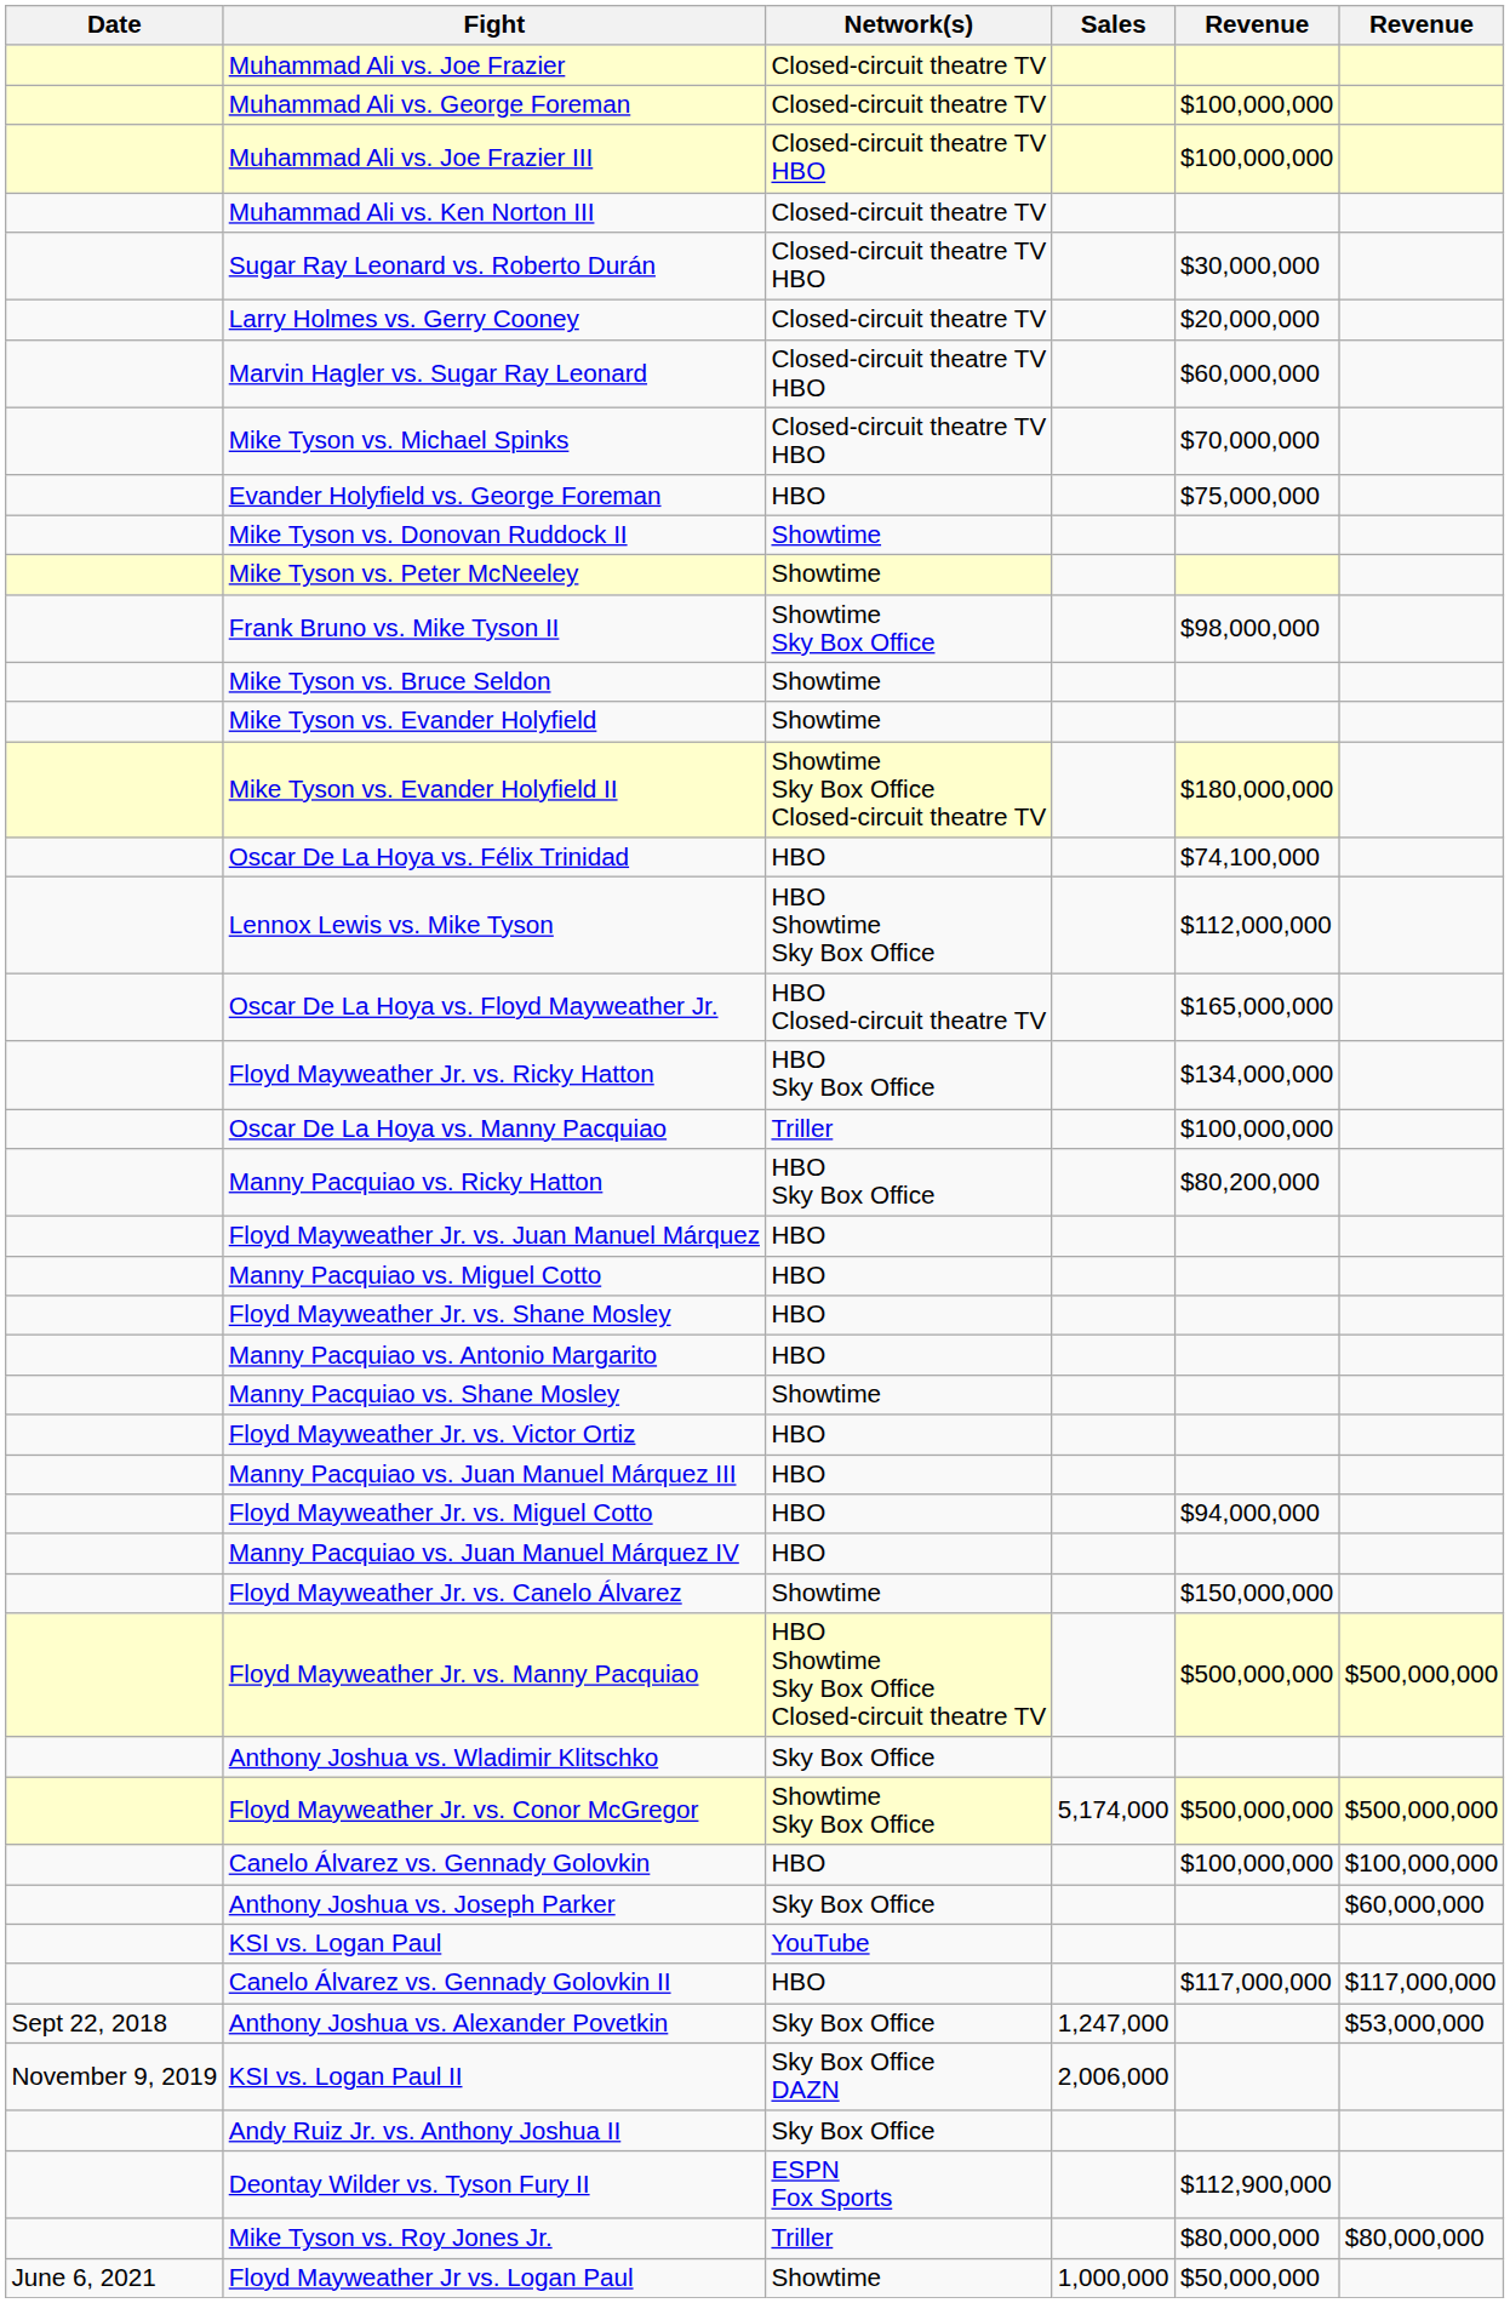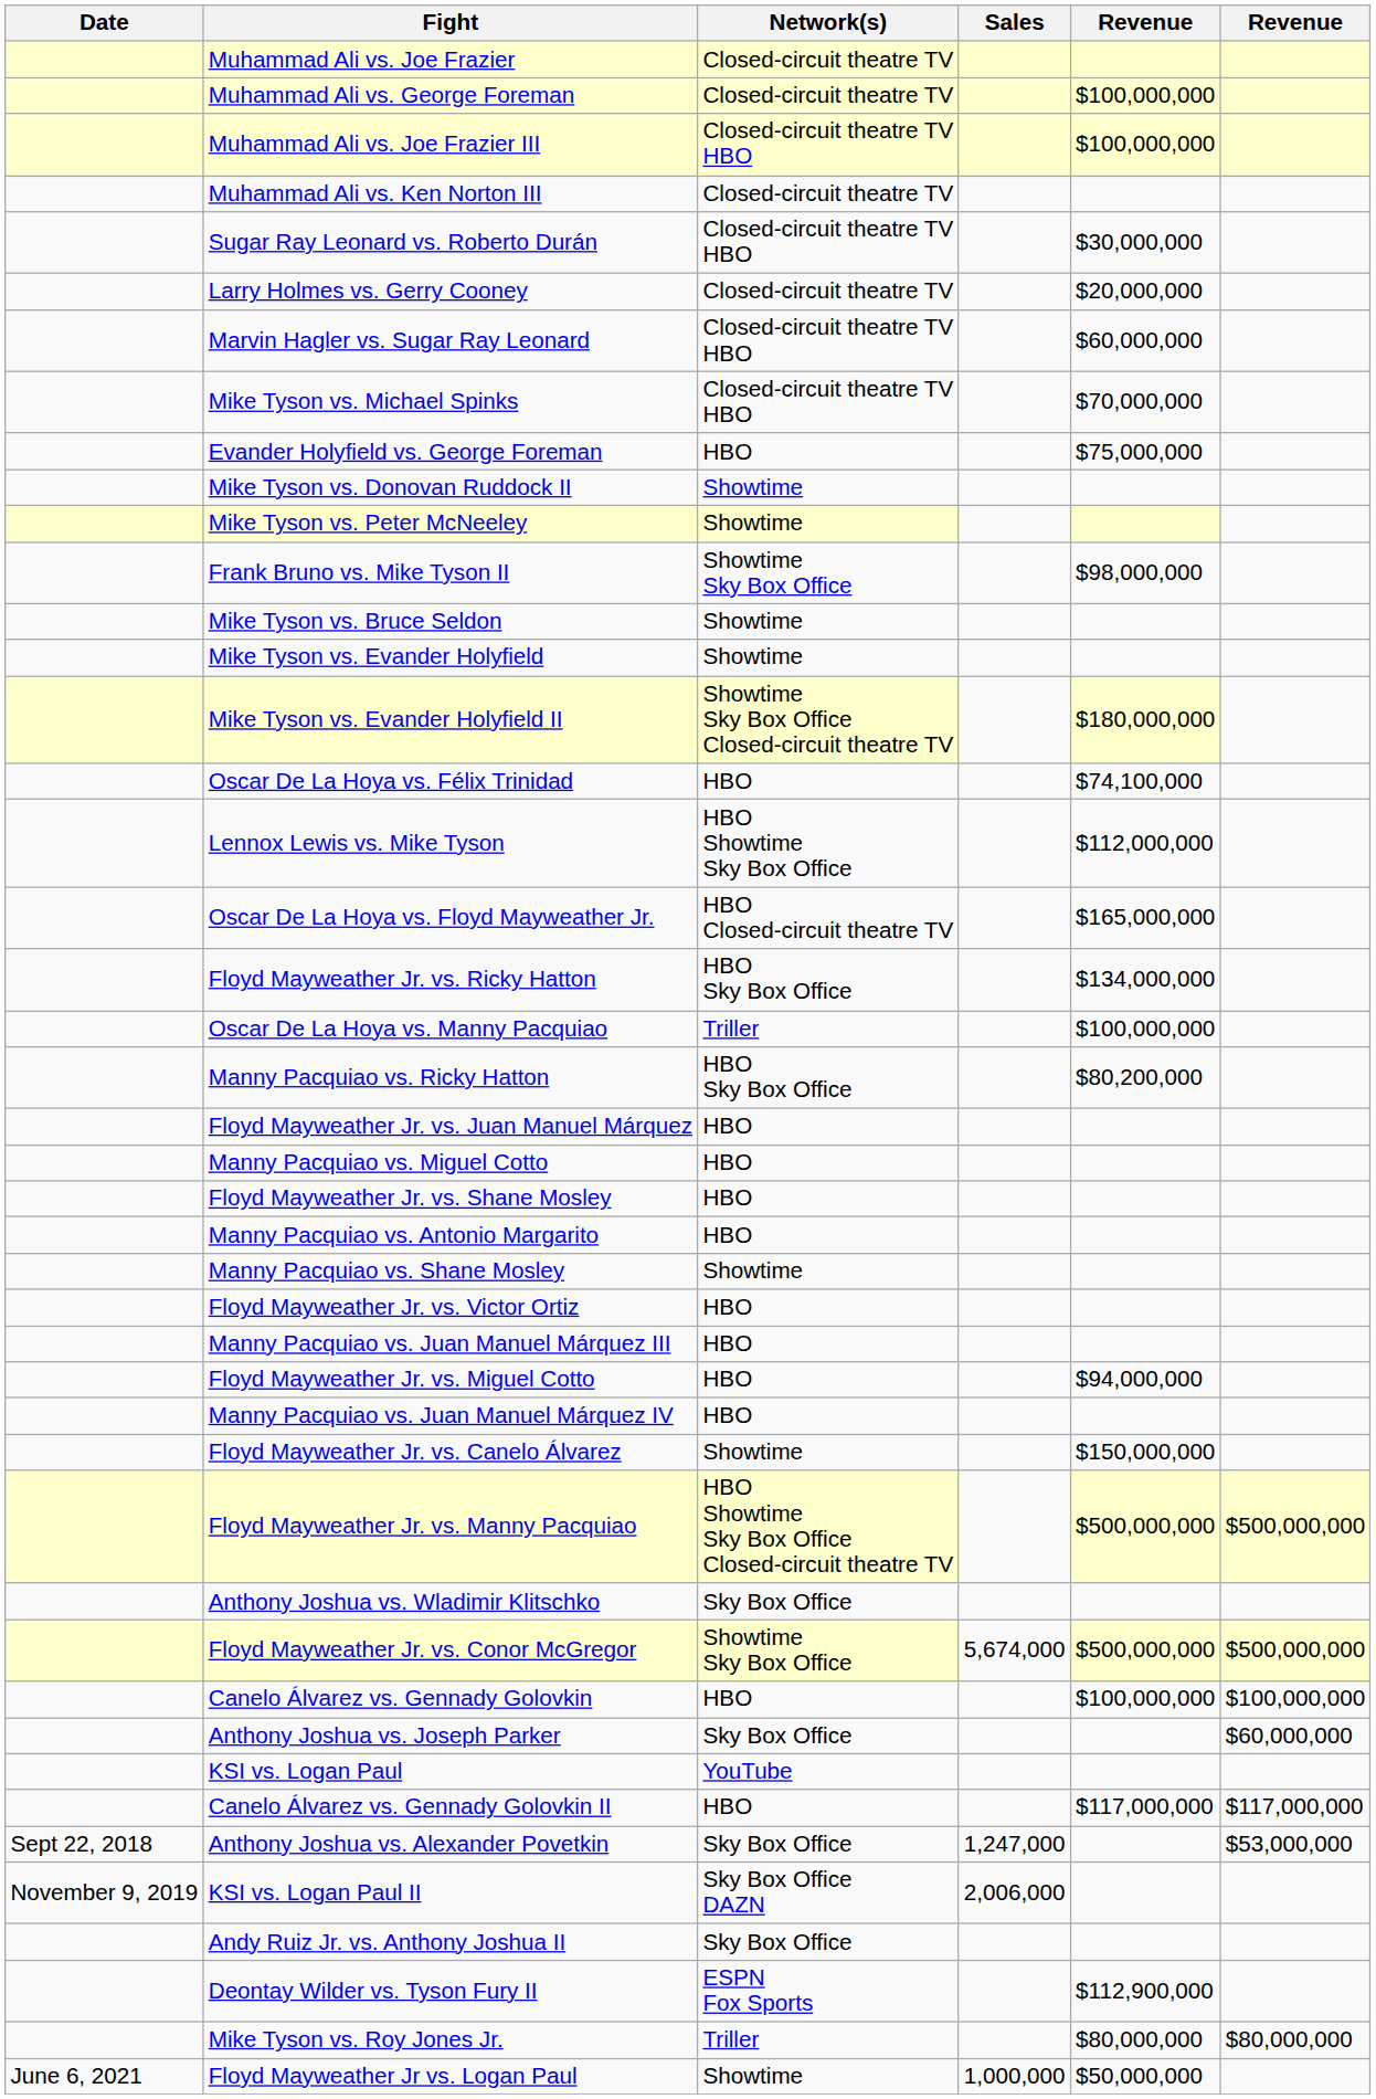 <table class="wikitable sortable">
 <tr>
 <th>Date</th>
 <th>Fight</th>
 <th>Network(s)</th>
 <th>Sales</th>
 <th>Revenue </th>
 <th>Revenue </th>
 </tr>
 <tr style="background:#ffc;">
 <td></td>
 <td><a href='#'>Muhammad Ali vs. Joe Frazier</a></td>
 <td>Closed-circuit theatre TV</td>
 <td></td>
 <td></td>
 <td></td>
 </tr>
 <tr style="background:#ffc;">
 <td></td>
 <td><a href='#'>Muhammad Ali vs. George Foreman</a></td>
 <td>Closed-circuit theatre TV</td>
 <td></td>
 <td>$100,000,000</td>
 <td></td>
 </tr>
 <tr style="background:#ffc;">
 <td></td>
 <td><a href='#'>Muhammad Ali vs. Joe Frazier III</a></td>
 <td>Closed-circuit theatre TV<br><a href='#'>HBO</a></td>
 <td></td>
 <td>$100,000,000</td>
 <td></td>
 </tr>
 <tr>
 <td></td>
 <td><a href='#'>Muhammad Ali vs. Ken Norton III</a></td>
 <td>Closed-circuit theatre TV</td>
 <td></td>
 <td></td>
 <td></td>
 </tr>
 <tr>
 <td></td>
 <td><a href='#'>Sugar Ray Leonard vs. Roberto Durán</a></td>
 <td>Closed-circuit theatre TV<br>HBO</td>
 <td></td>
 <td>$30,000,000</td>
 <td></td>
 </tr>
 <tr>
 <td></td>
 <td><a href='#'>Larry Holmes vs. Gerry Cooney</a></td>
 <td>Closed-circuit theatre TV</td>
 <td></td>
 <td>$20,000,000</td>
 <td></td>
 </tr>
 <tr>
 <td></td>
 <td><a href='#'>Marvin Hagler vs. Sugar Ray Leonard</a></td>
 <td>Closed-circuit theatre TV<br>HBO</td>
 <td></td>
 <td>$60,000,000</td>
 <td></td>
 </tr>
 <tr>
 <td></td>
 <td><a href='#'>Mike Tyson vs. Michael Spinks</a></td>
 <td>Closed-circuit theatre TV<br>HBO</td>
 <td></td>
 <td>$70,000,000</td>
 <td></td>
 </tr>
 <tr>
 <td></td>
 <td><a href='#'>Evander Holyfield vs. George Foreman</a></td>
 <td>HBO</td>
 <td></td>
 <td>$75,000,000</td>
 <td></td>
 </tr>
 <tr>
 <td></td>
 <td><a href='#'>Mike Tyson vs. Donovan Ruddock II</a></td>
 <td><a href='#'>Showtime</a></td>
 <td></td>
 <td></td>
 <td></td>
 </tr>
 <tr>
 <td style="background:#ffc;"></td>
 <td style="background:#ffc;"><a href='#'>Mike Tyson vs. Peter McNeeley</a></td>
 <td style="background:#ffc;">Showtime</td>
 <td></td>
 <td style="background:#ffc;"></td>
 <td></td>
 </tr>
 <tr>
 <td></td>
 <td><a href='#'>Frank Bruno vs. Mike Tyson II</a></td>
 <td>Showtime<br><a href='#'>Sky Box Office</a></td>
 <td></td>
 <td>$98,000,000</td>
 <td></td>
 </tr>
 <tr>
 <td></td>
 <td><a href='#'>Mike Tyson vs. Bruce Seldon</a></td>
 <td>Showtime</td>
 <td></td>
 <td></td>
 <td></td>
 </tr>
 <tr>
 <td></td>
 <td><a href='#'>Mike Tyson vs. Evander Holyfield</a></td>
 <td>Showtime</td>
 <td></td>
 <td></td>
 <td></td>
 </tr>
 <tr>
 <td style="background:#ffc;"></td>
 <td style="background:#ffc;"><a href='#'>Mike Tyson vs. Evander Holyfield II</a></td>
 <td style="background:#ffc;">Showtime<br>Sky Box Office<br>Closed-circuit theatre TV</td>
 <td></td>
 <td style="background:#ffc;">$180,000,000</td>
 <td></td>
 </tr>
 <tr>
 <td></td>
 <td><a href='#'>Oscar De La Hoya vs. Félix Trinidad</a></td>
 <td>HBO</td>
 <td></td>
 <td>$74,100,000</td>
 <td></td>
 </tr>
 <tr>
 <td></td>
 <td><a href='#'>Lennox Lewis vs. Mike Tyson</a></td>
 <td>HBO<br>Showtime<br>Sky Box Office</td>
 <td></td>
 <td>$112,000,000</td>
 <td></td>
 </tr>
 <tr>
 <td></td>
 <td><a href='#'>Oscar De La Hoya vs. Floyd Mayweather Jr.</a></td>
 <td>HBO<br>Closed-circuit theatre TV</td>
 <td></td>
 <td>$165,000,000</td>
 <td></td>
 </tr>
 <tr>
 <td></td>
 <td><a href='#'>Floyd Mayweather Jr. vs. Ricky Hatton</a></td>
 <td>HBO<br>Sky Box Office</td>
 <td></td>
 <td>$134,000,000</td>
 <td></td>
 </tr>
 <tr>
 <td></td>
 <td><a href='#'>Oscar De La Hoya vs. Manny Pacquiao</a></td>
 <td><a href='#'>Triller</a></td>
 <td></td>
 <td>$100,000,000</td>
 <td></td>
 </tr>
 <tr>
 <td></td>
 <td><a href='#'>Manny Pacquiao vs. Ricky Hatton</a></td>
 <td>HBO<br>Sky Box Office</td>
 <td></td>
 <td>$80,200,000</td>
 <td></td>
 </tr>
 <tr>
 <td></td>
 <td><a href='#'>Floyd Mayweather Jr. vs. Juan Manuel Márquez</a></td>
 <td>HBO</td>
 <td></td>
 <td></td>
 <td></td>
 </tr>
 <tr>
 <td></td>
 <td><a href='#'>Manny Pacquiao vs. Miguel Cotto</a></td>
 <td>HBO</td>
 <td></td>
 <td></td>
 <td></td>
 </tr>
 <tr>
 <td></td>
 <td><a href='#'>Floyd Mayweather Jr. vs. Shane Mosley</a></td>
 <td>HBO</td>
 <td></td>
 <td></td>
 <td></td>
 </tr>
 <tr>
 <td></td>
 <td><a href='#'>Manny Pacquiao vs. Antonio Margarito</a></td>
 <td>HBO</td>
 <td></td>
 <td></td>
 <td></td>
 </tr>
 <tr>
 <td></td>
 <td><a href='#'>Manny Pacquiao vs. Shane Mosley</a></td>
 <td>Showtime</td>
 <td></td>
 <td></td>
 <td></td>
 </tr>
 <tr>
 <td></td>
 <td><a href='#'>Floyd Mayweather Jr. vs. Victor Ortiz</a></td>
 <td>HBO</td>
 <td></td>
 <td></td>
 <td></td>
 </tr>
 <tr>
 <td></td>
 <td><a href='#'>Manny Pacquiao vs. Juan Manuel Márquez III</a></td>
 <td>HBO</td>
 <td></td>
 <td></td>
 <td></td>
 </tr>
 <tr>
 <td></td>
 <td><a href='#'>Floyd Mayweather Jr. vs. Miguel Cotto</a></td>
 <td>HBO</td>
 <td></td>
 <td>$94,000,000</td>
 <td></td>
 </tr>
 <tr>
 <td></td>
 <td><a href='#'>Manny Pacquiao vs. Juan Manuel Márquez IV</a></td>
 <td>HBO</td>
 <td></td>
 <td></td>
 <td></td>
 </tr>
 <tr>
 <td></td>
 <td><a href='#'>Floyd Mayweather Jr. vs. Canelo Álvarez</a></td>
 <td>Showtime</td>
 <td></td>
 <td>$150,000,000</td>
 <td></td>
 </tr>
 <tr>
 <td style="background:#ffc;"></td>
 <td style="background:#ffc;"><a href='#'>Floyd Mayweather Jr. vs. Manny Pacquiao</a></td>
 <td style="background:#ffc;">HBO<br>Showtime<br>Sky Box Office<br>Closed-circuit theatre TV</td>
 <td></td>
 <td style="background:#ffc;">$500,000,000</td>
 <td style="background:#ffc;">$500,000,000</td>
 </tr>
 <tr>
 <td></td>
 <td><a href='#'>Anthony Joshua vs. Wladimir Klitschko</a></td>
 <td>Sky Box Office</td>
 <td></td>
 <td></td>
 <td></td>
 </tr>
 <tr>
 <td style="background:#ffc;"></td>
 <td style="background:#ffc;"><a href='#'>Floyd Mayweather Jr. vs. Conor McGregor</a></td>
 <td style="background:#ffc;">Showtime<br>Sky Box Office</td>
-<td>5,174,000</td>
+<td>5,674,000</td>
 <td style="background:#ffc;">$500,000,000</td>
 <td style="background:#ffc;">$500,000,000</td>
 </tr>
 <tr>
 <td></td>
 <td><a href='#'>Canelo Álvarez vs. Gennady Golovkin</a></td>
 <td>HBO</td>
 <td></td>
 <td>$100,000,000</td>
 <td>$100,000,000</td>
 </tr>
 <tr>
 <td></td>
 <td><a href='#'>Anthony Joshua vs. Joseph Parker</a></td>
 <td>Sky Box Office</td>
 <td></td>
 <td></td>
 <td>$60,000,000</td>
 </tr>
 <tr>
 <td></td>
 <td><a href='#'>KSI vs. Logan Paul</a></td>
 <td><a href='#'>YouTube</a></td>
 <td></td>
 <td></td>
 <td></td>
 </tr>
 <tr>
 <td></td>
 <td><a href='#'>Canelo Álvarez vs. Gennady Golovkin II</a></td>
 <td>HBO</td>
 <td></td>
 <td>$117,000,000</td>
 <td>$117,000,000</td>
 </tr>
 <tr>
 <td>Sept 22, 2018</td>
 <td><a href='#'>Anthony Joshua vs. Alexander Povetkin</a></td>
 <td>Sky Box Office</td>
 <td>1,247,000</td>
 <td></td>
 <td>$53,000,000</td>
 </tr>
 <tr>
 <td>November 9, 2019</td>
 <td><a href='#'>KSI vs. Logan Paul II</a></td>
 <td>Sky Box Office<br><a href='#'>DAZN</a></td>
 <td>2,006,000</td>
 <td></td>
 <td></td>
 </tr>
 <tr>
 <td></td>
 <td><a href='#'>Andy Ruiz Jr. vs. Anthony Joshua II</a></td>
 <td>Sky Box Office</td>
 <td></td>
 <td></td>
 <td></td>
 </tr>
 <tr>
 <td></td>
 <td><a href='#'>Deontay Wilder vs. Tyson Fury II</a></td>
 <td><a href='#'>ESPN</a><br><a href='#'>Fox Sports</a></td>
 <td></td>
 <td>$112,900,000</td>
 <td></td>
 </tr>
 <tr>
 <td></td>
 <td><a href='#'>Mike Tyson vs. Roy Jones Jr.</a></td>
 <td><a href='#'>Triller</a></td>
 <td></td>
 <td>$80,000,000</td>
 <td>$80,000,000</td>
 </tr>
 <tr>
 <td>June 6, 2021</td>
 <td><a href='#'>Floyd Mayweather Jr vs. Logan Paul</a></td>
 <td>Showtime</td>
 <td>1,000,000</td>
 <td>$50,000,000</td>
 <td></td>
 </tr>
 </table>
